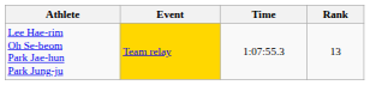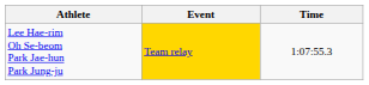 <table class="wikitable" style="text-align:center; font-size:90%; width:30%;">
 <tr>
 <th>Athlete</th>
 <th>Event</th>
 <th>Time</th>
-<th>Rank</th>
 </tr>
 <tr>
 <td align="left"><a href='#'>Lee Hae-rim</a><br> <a href='#'>Oh Se-beom</a><br><a href='#'>Park Jae-hun</a><br><a href='#'>Park Jung-ju</a></td>
 <td align="left" style="background: gold;"><a href='#'>Team relay</a></td>
 <td>1:07:55.3</td>
-<td>13</td>
 </tr>
 </table>
